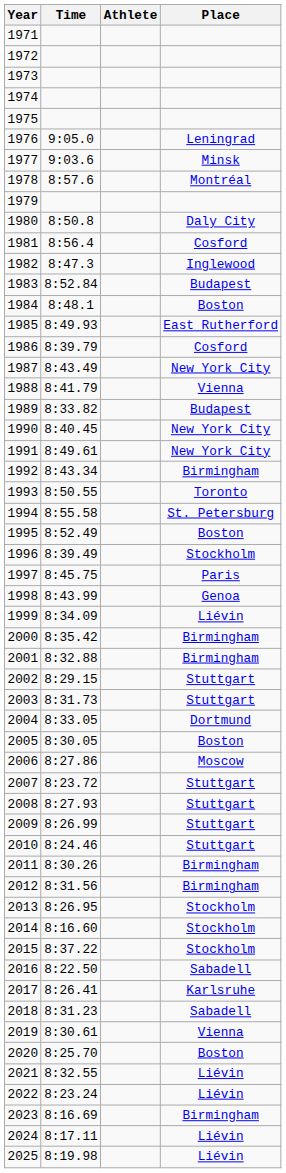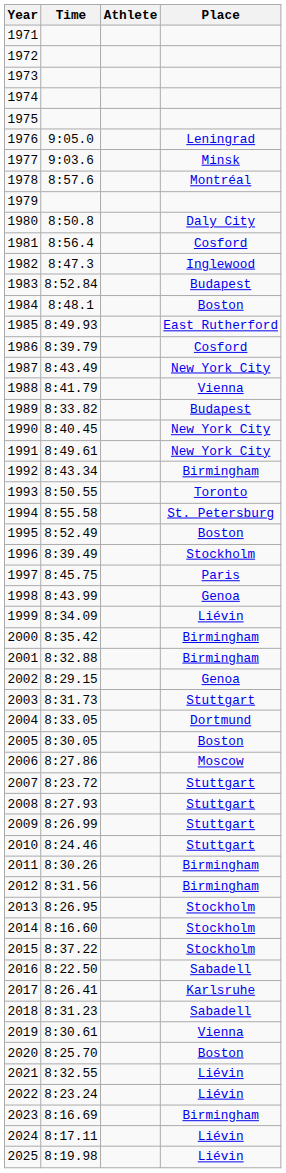 <table class="wikitable sortable" style="text-align:center">
 <tr>
 <th>Year</th>
 <th>Time</th>
 <th>Athlete</th>
 <th>Place</th>
 </tr>
 <tr>
 <td>1971</td>
 <td></td>
 <td></td>
 <td></td>
 </tr>
 <tr>
 <td>1972</td>
 <td></td>
 <td></td>
 <td></td>
 </tr>
 <tr>
 <td>1973</td>
 <td></td>
 <td></td>
 <td></td>
 </tr>
 <tr>
 <td>1974</td>
 <td></td>
 <td></td>
 <td></td>
 </tr>
 <tr>
 <td>1975</td>
 <td></td>
 <td></td>
 <td></td>
 </tr>
 <tr>
 <td>1976</td>
 <td>9:05.0</td>
 <td align=left></td>
 <td><a href='#'>Leningrad</a></td>
 </tr>
 <tr>
 <td>1977</td>
 <td>9:03.6</td>
 <td align=left></td>
 <td><a href='#'>Minsk</a></td>
 </tr>
 <tr>
 <td>1978</td>
 <td>8:57.6</td>
 <td align=left></td>
 <td><a href='#'>Montréal</a></td>
 </tr>
 <tr>
 <td>1979</td>
 <td></td>
 <td></td>
 <td></td>
 </tr>
 <tr>
 <td>1980</td>
 <td>8:50.8</td>
 <td align=left></td>
 <td><a href='#'>Daly City</a></td>
 </tr>
 <tr>
 <td>1981</td>
 <td>8:56.4</td>
 <td align=left></td>
 <td><a href='#'>Cosford</a></td>
 </tr>
 <tr>
 <td>1982</td>
 <td>8:47.3</td>
 <td align=left></td>
 <td><a href='#'>Inglewood</a></td>
 </tr>
 <tr>
 <td>1983</td>
 <td>8:52.84</td>
 <td align=left></td>
 <td><a href='#'>Budapest</a></td>
 </tr>
 <tr>
 <td>1984</td>
 <td>8:48.1</td>
 <td align=left></td>
 <td><a href='#'>Boston</a></td>
 </tr>
 <tr>
 <td>1985</td>
 <td>8:49.93</td>
 <td align=left></td>
 <td><a href='#'>East Rutherford</a></td>
 </tr>
 <tr>
 <td>1986</td>
 <td>8:39.79</td>
 <td align=left></td>
 <td><a href='#'>Cosford</a></td>
 </tr>
 <tr>
 <td>1987</td>
 <td>8:43.49</td>
 <td align=left></td>
 <td><a href='#'>New York City</a></td>
 </tr>
 <tr>
 <td>1988</td>
 <td>8:41.79</td>
 <td align=left></td>
 <td><a href='#'>Vienna</a></td>
 </tr>
 <tr>
 <td>1989</td>
 <td>8:33.82</td>
 <td align=left></td>
 <td><a href='#'>Budapest</a></td>
 </tr>
 <tr>
 <td>1990</td>
 <td>8:40.45</td>
 <td align=left></td>
 <td><a href='#'>New York City</a></td>
 </tr>
 <tr>
 <td>1991</td>
 <td>8:49.61</td>
 <td align=left></td>
 <td><a href='#'>New York City</a></td>
 </tr>
 <tr>
 <td>1992</td>
 <td>8:43.34</td>
 <td align=left></td>
 <td><a href='#'>Birmingham</a></td>
 </tr>
 <tr>
 <td>1993</td>
 <td>8:50.55</td>
 <td align=left></td>
 <td><a href='#'>Toronto</a></td>
 </tr>
 <tr>
 <td>1994</td>
 <td>8:55.58</td>
 <td align=left></td>
 <td><a href='#'>St. Petersburg</a></td>
 </tr>
 <tr>
 <td>1995</td>
 <td>8:52.49</td>
 <td align=left></td>
 <td><a href='#'>Boston</a></td>
 </tr>
 <tr>
 <td>1996</td>
 <td>8:39.49</td>
 <td align=left></td>
 <td><a href='#'>Stockholm</a></td>
 </tr>
 <tr>
 <td>1997</td>
 <td>8:45.75</td>
 <td align=left></td>
 <td><a href='#'>Paris</a></td>
 </tr>
 <tr>
 <td>1998</td>
 <td>8:43.99</td>
 <td align=left></td>
 <td><a href='#'>Genoa</a></td>
 </tr>
 <tr>
 <td>1999</td>
 <td>8:34.09</td>
 <td align=left></td>
 <td><a href='#'>Liévin</a></td>
 </tr>
 <tr>
 <td>2000</td>
 <td>8:35.42</td>
 <td align=left></td>
 <td><a href='#'>Birmingham</a></td>
 </tr>
 <tr>
 <td>2001</td>
 <td>8:32.88</td>
 <td align=left></td>
 <td><a href='#'>Birmingham</a></td>
 </tr>
 <tr>
 <td>2002</td>
 <td>8:29.15</td>
 <td align=left></td>
-<td><a href='#'>Stuttgart</a></td>
+<td><a href='#'>Genoa</a></td>
 </tr>
 <tr>
 <td>2003</td>
 <td>8:31.73</td>
 <td align=left></td>
 <td><a href='#'>Stuttgart</a></td>
 </tr>
 <tr>
 <td>2004</td>
 <td>8:33.05</td>
 <td align=left></td>
 <td><a href='#'>Dortmund</a></td>
 </tr>
 <tr>
 <td>2005</td>
 <td>8:30.05</td>
 <td align=left></td>
 <td><a href='#'>Boston</a></td>
 </tr>
 <tr>
 <td>2006</td>
 <td>8:27.86</td>
 <td align=left></td>
 <td><a href='#'>Moscow</a></td>
 </tr>
 <tr>
 <td>2007</td>
 <td>8:23.72</td>
 <td align=left></td>
 <td><a href='#'>Stuttgart</a></td>
 </tr>
 <tr>
 <td>2008</td>
 <td>8:27.93</td>
 <td align=left></td>
 <td><a href='#'>Stuttgart</a></td>
 </tr>
 <tr>
 <td>2009</td>
 <td>8:26.99</td>
 <td align=left></td>
 <td><a href='#'>Stuttgart</a></td>
 </tr>
 <tr>
 <td>2010</td>
 <td>8:24.46</td>
 <td align=left></td>
 <td><a href='#'>Stuttgart</a></td>
 </tr>
 <tr>
 <td>2011</td>
 <td>8:30.26</td>
 <td align=left></td>
 <td><a href='#'>Birmingham</a></td>
 </tr>
 <tr>
 <td>2012</td>
 <td>8:31.56</td>
 <td align=left></td>
 <td><a href='#'>Birmingham</a></td>
 </tr>
 <tr>
 <td>2013</td>
 <td>8:26.95</td>
 <td align=left></td>
 <td><a href='#'>Stockholm</a></td>
 </tr>
 <tr>
 <td>2014</td>
 <td>8:16.60</td>
 <td align=left></td>
 <td><a href='#'>Stockholm</a></td>
 </tr>
 <tr>
 <td>2015</td>
 <td>8:37.22</td>
 <td align=left></td>
 <td><a href='#'>Stockholm</a></td>
 </tr>
 <tr>
 <td>2016</td>
 <td>8:22.50</td>
 <td align=left></td>
 <td><a href='#'>Sabadell</a></td>
 </tr>
 <tr>
 <td>2017</td>
 <td>8:26.41</td>
 <td align=left></td>
 <td><a href='#'>Karlsruhe</a></td>
 </tr>
 <tr>
 <td>2018</td>
 <td>8:31.23</td>
 <td align=left></td>
 <td><a href='#'>Sabadell</a></td>
 </tr>
 <tr>
 <td>2019</td>
 <td>8:30.61</td>
 <td align=left></td>
 <td><a href='#'>Vienna</a></td>
 </tr>
 <tr>
 <td>2020</td>
 <td>8:25.70</td>
 <td align=left></td>
 <td><a href='#'>Boston</a></td>
 </tr>
 <tr>
 <td>2021</td>
 <td>8:32.55</td>
 <td align=left></td>
 <td><a href='#'>Liévin</a></td>
 </tr>
 <tr>
 <td>2022</td>
 <td>8:23.24</td>
 <td align=left></td>
 <td><a href='#'>Liévin</a></td>
 </tr>
 <tr>
 <td>2023</td>
 <td>8:16.69</td>
 <td align=left></td>
 <td><a href='#'>Birmingham</a></td>
 </tr>
 <tr>
 <td>2024</td>
 <td>8:17.11</td>
 <td align=left></td>
 <td><a href='#'>Liévin</a></td>
 </tr>
 <tr>
 <td>2025</td>
 <td>8:19.98</td>
 <td align=left></td>
 <td><a href='#'>Liévin</a></td>
 </tr>
 </table>
